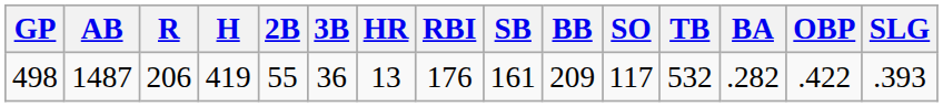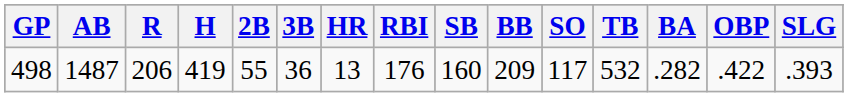 <table class="wikitable">
 <tr>
 <th><a href='#'>GP</a></th>
 <th><a href='#'>AB</a></th>
 <th><a href='#'>R</a></th>
 <th><a href='#'>H</a></th>
 <th><a href='#'>2B</a></th>
 <th><a href='#'>3B</a></th>
 <th><a href='#'>HR</a></th>
 <th><a href='#'>RBI</a></th>
 <th><a href='#'>SB</a></th>
 <th><a href='#'>BB</a></th>
 <th><a href='#'>SO</a></th>
 <th><a href='#'>TB</a></th>
 <th><a href='#'>BA</a></th>
 <th><a href='#'>OBP</a></th>
 <th><a href='#'>SLG</a></th>
 </tr>
 <tr align=center>
 <td>498</td>
 <td>1487</td>
 <td>206</td>
 <td>419</td>
 <td>55</td>
 <td>36</td>
 <td>13</td>
 <td>176</td>
-<td>161</td>
+<td>160</td>
 <td>209</td>
 <td>117</td>
 <td>532</td>
 <td>.282</td>
 <td>.422</td>
 <td>.393</td>
 </tr>
 </table>
